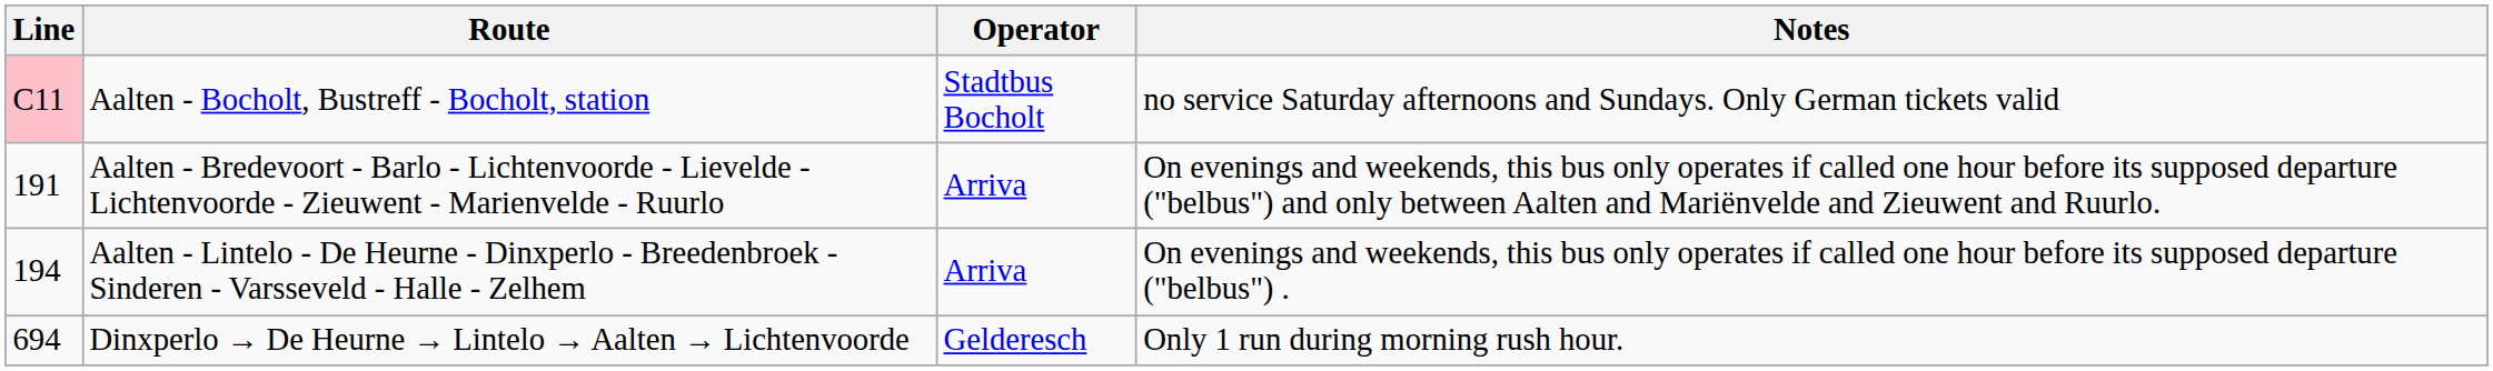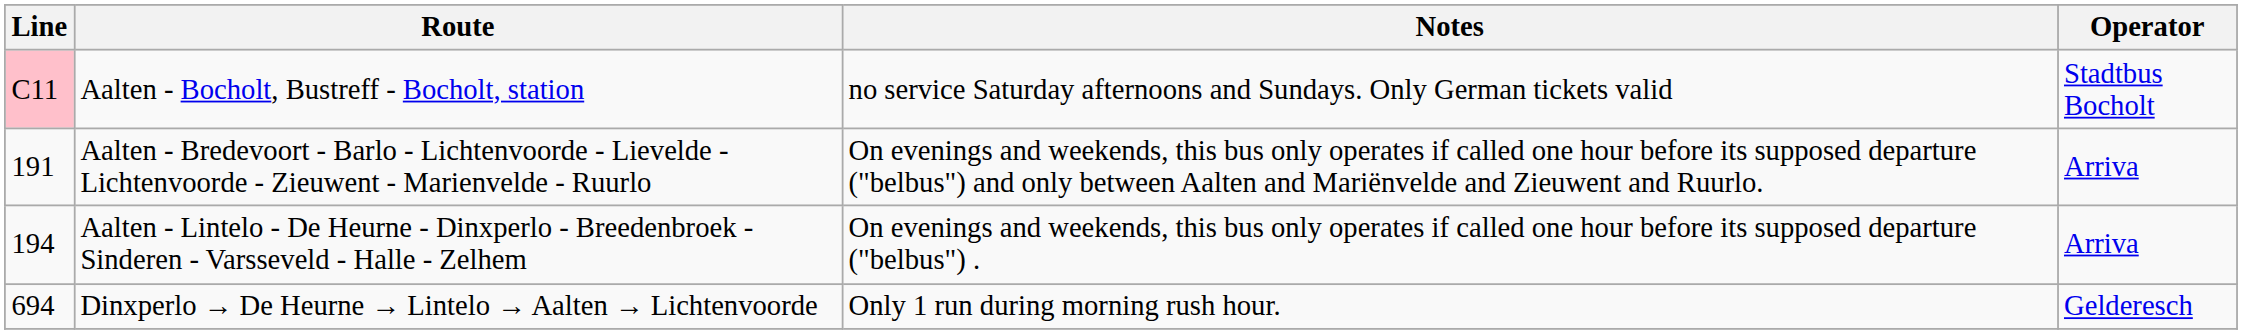 <table class="wikitable">
 <tr>
 <th>Line</th>
 <th>Route</th>
+<th>Notes</th>
 <th>Operator</th>
-<th>Notes</th>
 </tr>
 <tr>
 <td style="background: pink;">C11</td>
 <td>Aalten - <a href='#'>Bocholt</a>, Bustreff - <a href='#'>Bocholt, station</a></td>
+<td>no service Saturday afternoons and Sundays. Only German tickets valid</td>
 <td><a href='#'>Stadtbus Bocholt</a></td>
-<td>no service Saturday afternoons and Sundays. Only German tickets valid</td>
 </tr>
 <tr>
 <td>191</td>
 <td>Aalten - Bredevoort - Barlo - Lichtenvoorde - Lievelde - Lichtenvoorde - Zieuwent - Marienvelde - Ruurlo</td>
+<td>On evenings and weekends, this bus only operates if called one hour before its supposed departure ("belbus") and only between Aalten and Mariënvelde and Zieuwent and Ruurlo.</td>
 <td><a href='#'>Arriva</a></td>
-<td>On evenings and weekends, this bus only operates if called one hour before its supposed departure ("belbus") and only between Aalten and Mariënvelde and Zieuwent and Ruurlo.</td>
 </tr>
 <tr>
 <td>194</td>
 <td>Aalten - Lintelo - De Heurne - Dinxperlo - Breedenbroek - Sinderen - Varsseveld - Halle - Zelhem</td>
+<td>On evenings and weekends, this bus only operates if called one hour before its supposed departure ("belbus") .</td>
 <td><a href='#'>Arriva</a></td>
-<td>On evenings and weekends, this bus only operates if called one hour before its supposed departure ("belbus") .</td>
 </tr>
 <tr>
 <td>694</td>
 <td>Dinxperlo → De Heurne → Lintelo → Aalten → Lichtenvoorde</td>
+<td>Only 1 run during morning rush hour.</td>
 <td><a href='#'>Gelderesch</a></td>
-<td>Only 1 run during morning rush hour.</td>
 </tr>
 </table>
